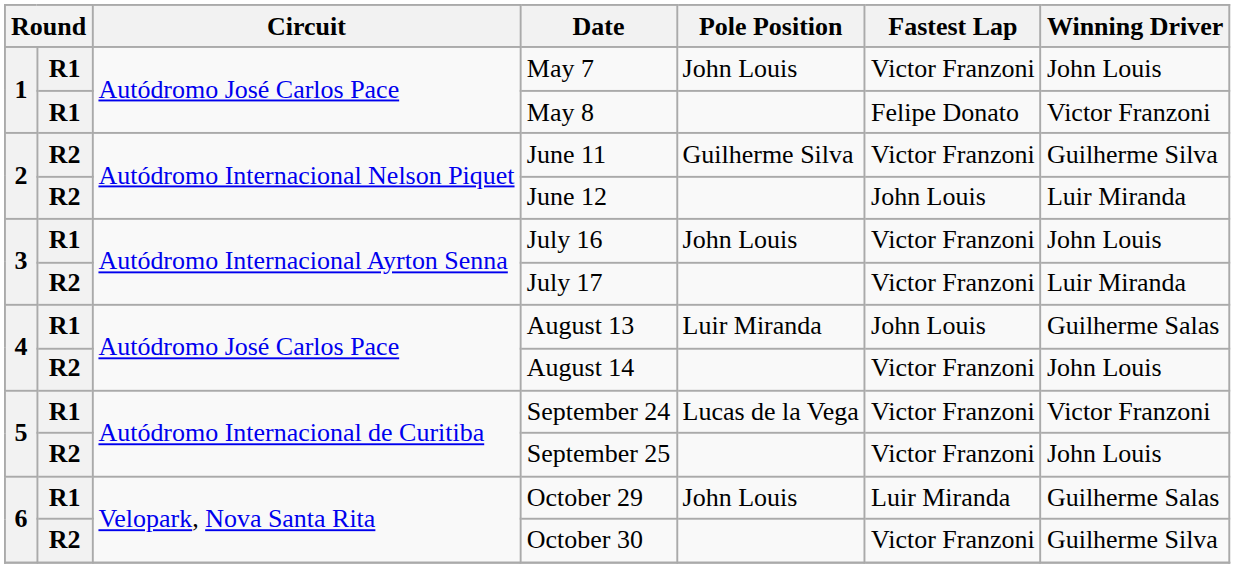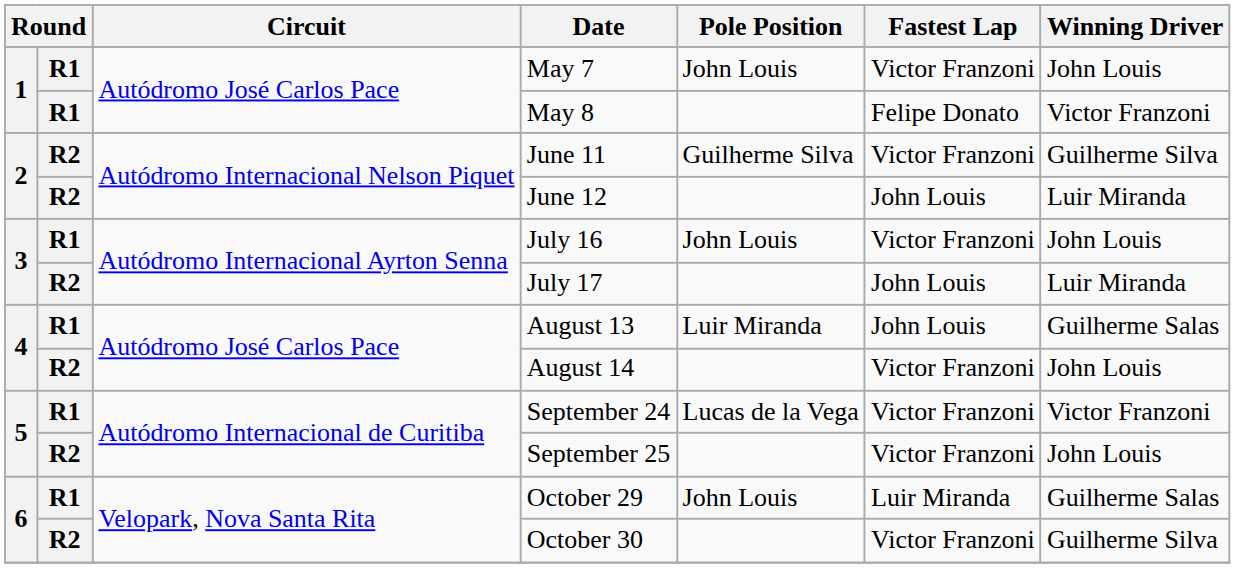 <table class="wikitable" style="font-size: 85%">
 <tr>
 <th colspan=2>Round</th>
 <th>Circuit</th>
 <th>Date</th>
 <th>Pole Position</th>
 <th>Fastest Lap</th>
 <th>Winning Driver</th>
 </tr>
 <tr>
 <th rowspan=2>1</th>
 <th>R1</th>
 <td rowspan=2><a href='#'>Autódromo José Carlos Pace</a></td>
 <td>May 7</td>
 <td>John Louis</td>
 <td>Victor Franzoni</td>
 <td>John Louis</td>
 </tr>
 <tr>
 <th>R1</th>
 <td>May 8</td>
 <td></td>
 <td>Felipe Donato</td>
 <td>Victor Franzoni</td>
 </tr>
 <tr>
 <th rowspan=2>2</th>
 <th>R2</th>
 <td rowspan=2><a href='#'>Autódromo Internacional Nelson Piquet</a></td>
 <td>June 11</td>
 <td>Guilherme Silva</td>
 <td>Victor Franzoni</td>
 <td>Guilherme Silva</td>
 </tr>
 <tr>
 <th>R2</th>
 <td>June 12</td>
 <td></td>
 <td>John Louis</td>
 <td>Luir Miranda</td>
 </tr>
 <tr>
 <th rowspan=2>3</th>
 <th>R1</th>
 <td rowspan=2><a href='#'>Autódromo Internacional Ayrton Senna</a></td>
 <td>July 16</td>
 <td>John Louis</td>
 <td>Victor Franzoni</td>
 <td>John Louis</td>
 </tr>
 <tr>
 <th>R2</th>
 <td>July 17</td>
 <td></td>
-<td>Victor Franzoni</td>
+<td>John Louis</td>
 <td>Luir Miranda</td>
 </tr>
 <tr>
 <th rowspan=2>4</th>
 <th>R1</th>
 <td rowspan=2><a href='#'>Autódromo José Carlos Pace</a></td>
 <td>August 13</td>
 <td>Luir Miranda</td>
 <td>John Louis</td>
 <td>Guilherme Salas</td>
 </tr>
 <tr>
 <th>R2</th>
 <td>August 14</td>
 <td></td>
 <td>Victor Franzoni</td>
 <td>John Louis</td>
 </tr>
 <tr>
 <th rowspan=2>5</th>
 <th>R1</th>
 <td rowspan=2><a href='#'>Autódromo Internacional de Curitiba</a></td>
 <td>September 24</td>
 <td>Lucas de la Vega</td>
 <td>Victor Franzoni</td>
 <td>Victor Franzoni</td>
 </tr>
 <tr>
 <th>R2</th>
 <td>September 25</td>
 <td></td>
 <td>Victor Franzoni</td>
 <td>John Louis</td>
 </tr>
 <tr>
 <th rowspan=2>6</th>
 <th>R1</th>
 <td rowspan=2><a href='#'>Velopark</a>, <a href='#'>Nova Santa Rita</a></td>
 <td>October 29</td>
 <td>John Louis</td>
 <td>Luir Miranda</td>
 <td>Guilherme Salas</td>
 </tr>
 <tr>
 <th>R2</th>
 <td>October 30</td>
 <td></td>
 <td>Victor Franzoni</td>
 <td>Guilherme Silva</td>
 </tr>
 <tr>
 </tr>
 </table>
